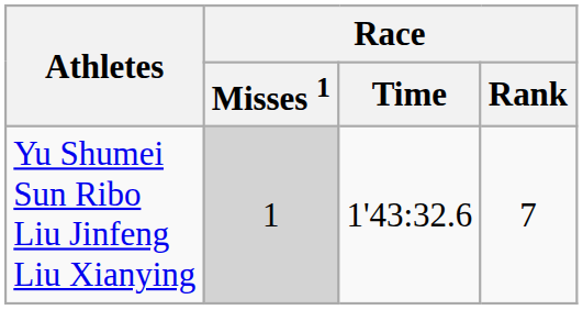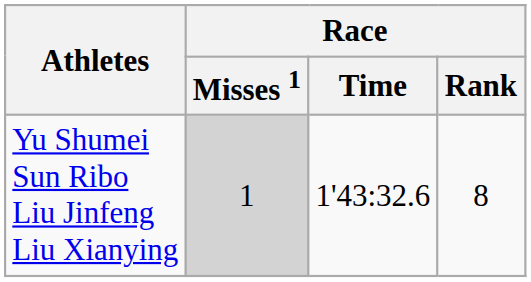 <table class="wikitable" border="1" style="font-size:90%">
 <tr>
 <th rowspan=2>Athletes</th>
 <th colspan=3>Race</th>
 </tr>
 <tr>
 <th>Misses <sup>1</sup></th>
 <th>Time</th>
 <th>Rank</th>
 </tr>
 <tr>
 <td><a href='#'>Yu Shumei</a><br><a href='#'>Sun Ribo</a><br><a href='#'>Liu Jinfeng</a><br><a href='#'>Liu Xianying</a></td>
 <td align=center style="background: lightgrey;">1</td>
 <td align=center>1'43:32.6</td>
-<td align=center>7</td>
+<td align=center>8</td>
 </tr>
 </table>
